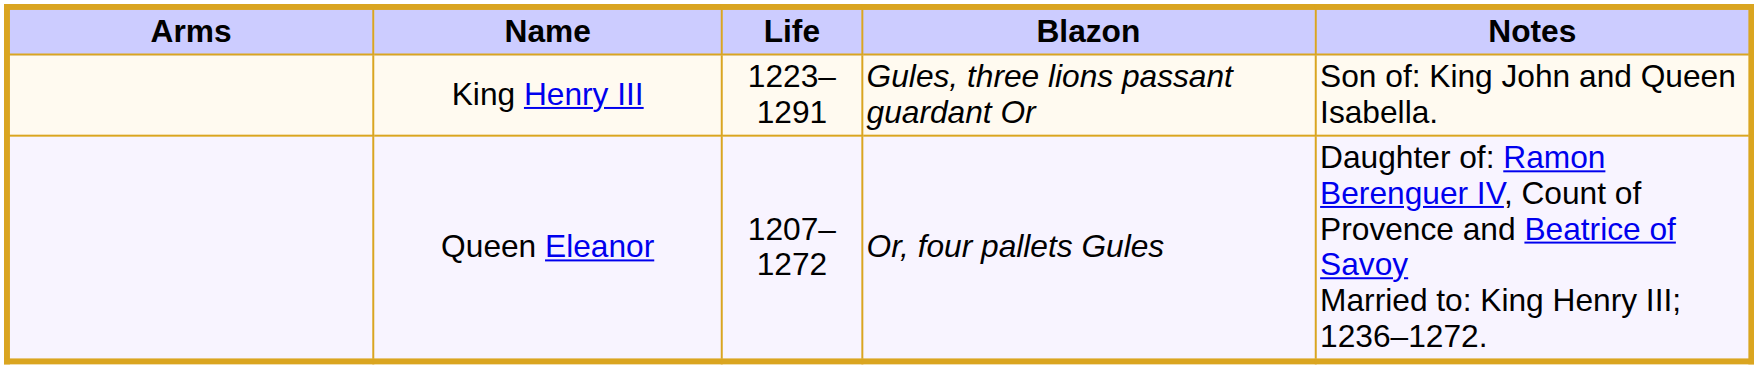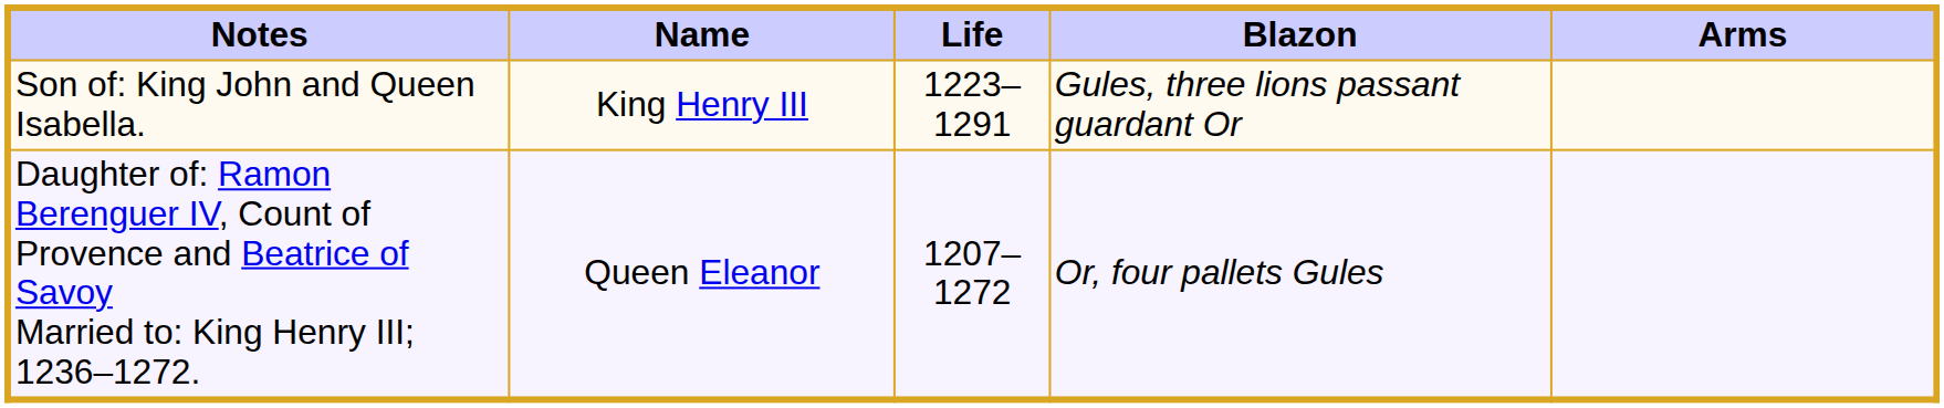 <table width="100%" border="1" cellpadding="2" cellspacing="0" style="margin: 0.5em 0.3em 0.5em 0; background: #f9f9f9; border: 3px solid goldenrod; border-collapse: collapse;">
 <tr>
-<th width="21%" bgcolor = "#ccccff">Arms</th>
+<th width="26%" bgcolor = "#ccccff">Notes</th>
 <th width="20%" bgcolor = "#ccccff">Name</th>
 <th width="8%" bgcolor = "#ccccff">Life</th>
 <th width="26%" bgcolor = "#ccccff">Blazon</th>
-<th width="26%" bgcolor = "#ccccff">Notes</th>
+<th width="21%" bgcolor = "#ccccff">Arms</th>
 </tr>
 <tr bgcolor=fffaf0>
-<td align="center"></td>
+<td>Son of: King John and Queen Isabella.</td>
 <td align="center">King <a href='#'>Henry III</a></td>
 <td align="center">1223–1291</td>
 <td><em>Gules, three lions passant guardant Or</em></td>
-<td>Son of: King John and Queen Isabella.</td>
+<td align="center"></td>
 </tr>
 <tr bgcolor=#f8f4ff>
-<td align="center"></td>
+<td>Daughter of: <a href='#'>Ramon Berenguer IV</a>, Count of Provence and <a href='#'>Beatrice of Savoy</a><br>Married to: King Henry III; 1236–1272.</td>
 <td align="center">Queen <a href='#'>Eleanor</a></td>
 <td align="center">1207–1272</td>
 <td><em>Or, four pallets Gules</em></td>
-<td>Daughter of: <a href='#'>Ramon Berenguer IV</a>, Count of Provence and <a href='#'>Beatrice of Savoy</a><br>Married to: King Henry III; 1236–1272.</td>
+<td align="center"></td>
 </tr>
 </table>
